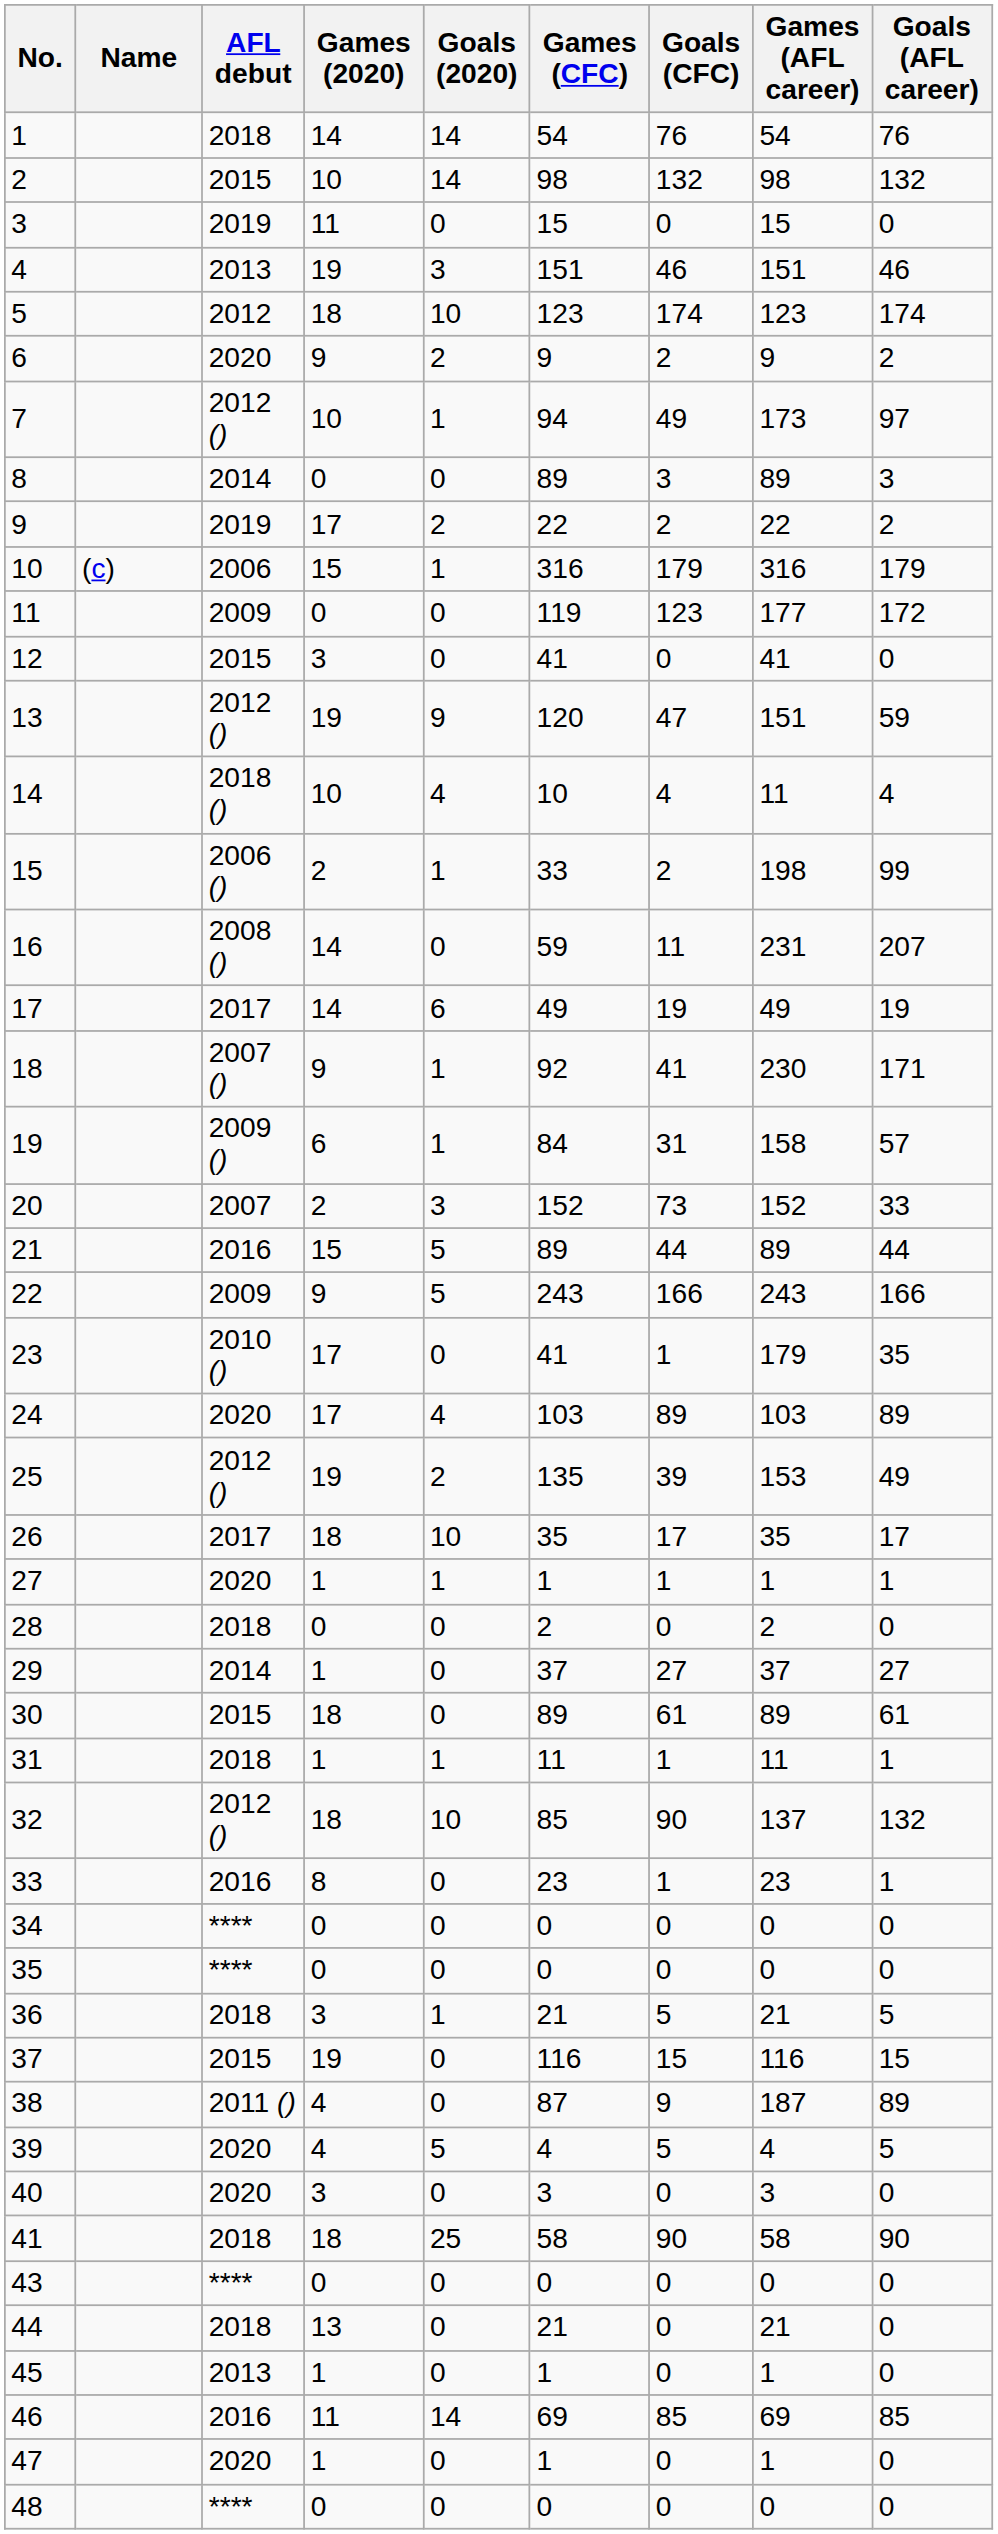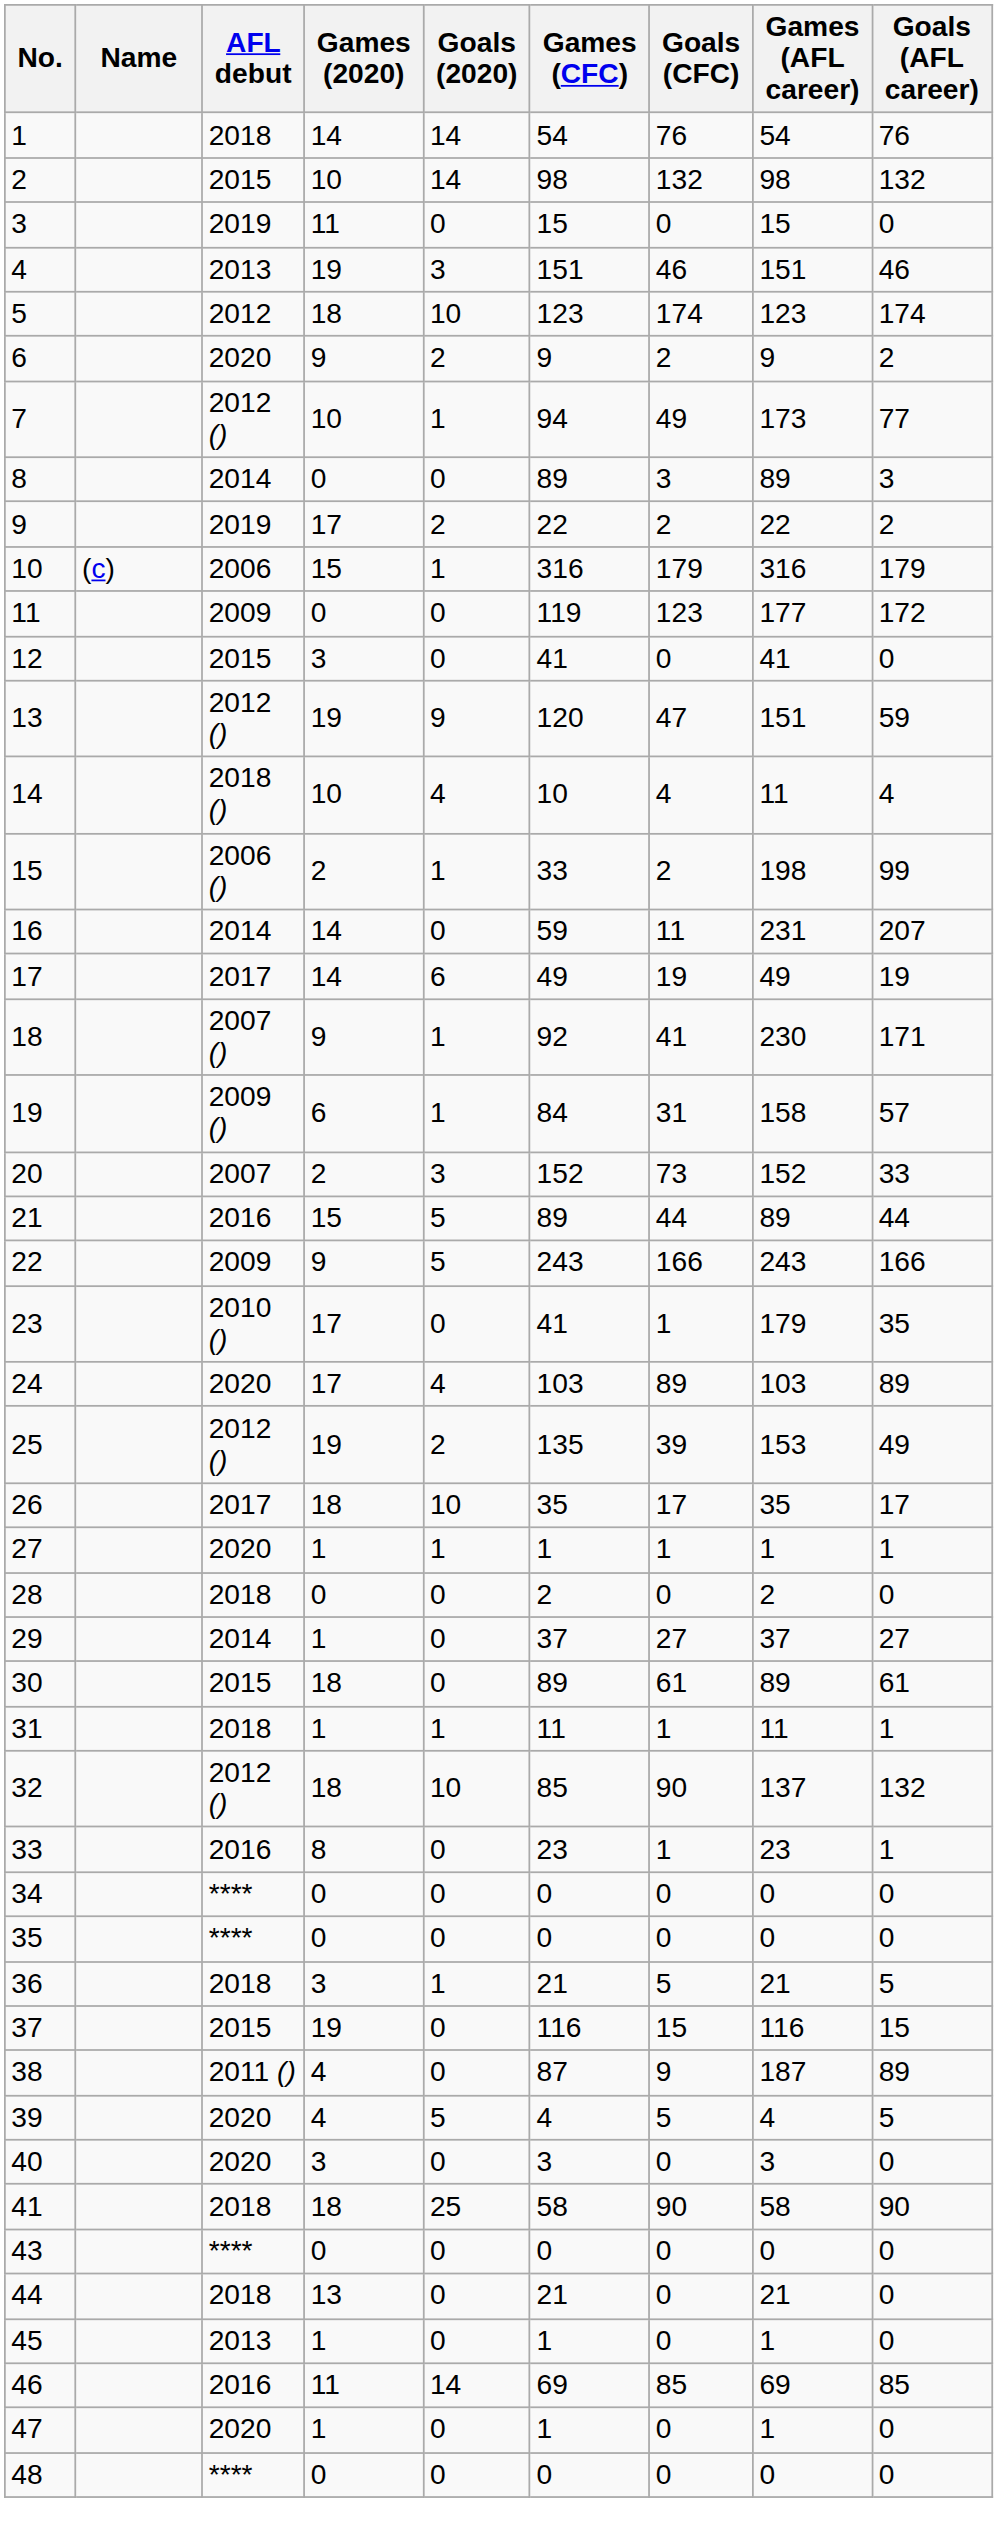 <table class="wikitable sortable" style="width:90%;">
 <tr style="background:#efefef;">
 <th width=2%>No.</th>
 <th width=6%>Name</th>
 <th width=2%><a href='#'>AFL</a> debut</th>
 <th width=2%>Games (2020)</th>
 <th width=2%>Goals (2020)</th>
 <th width=2%>Games (<a href='#'>CFC</a>)</th>
 <th width=2%>Goals (CFC)</th>
 <th width=2%>Games (AFL career)</th>
 <th width=2%>Goals (AFL career)</th>
 </tr>
 <tr>
 <td align=left>1</td>
 <td></td>
 <td>2018</td>
 <td>14</td>
 <td>14</td>
 <td>54</td>
 <td>76</td>
 <td>54</td>
 <td>76</td>
 </tr>
 <tr>
 <td align=left>2</td>
 <td></td>
 <td>2015</td>
 <td>10</td>
 <td>14</td>
 <td>98</td>
 <td>132</td>
 <td>98</td>
 <td>132</td>
 </tr>
 <tr>
 <td align=left>3</td>
 <td></td>
 <td>2019</td>
 <td>11</td>
 <td>0</td>
 <td>15</td>
 <td>0</td>
 <td>15</td>
 <td>0</td>
 </tr>
 <tr>
 <td align=left>4</td>
 <td></td>
 <td>2013</td>
 <td>19</td>
 <td>3</td>
 <td>151</td>
 <td>46</td>
 <td>151</td>
 <td>46</td>
 </tr>
 <tr>
 <td align=left>5</td>
 <td></td>
 <td>2012</td>
 <td>18</td>
 <td>10</td>
 <td>123</td>
 <td>174</td>
 <td>123</td>
 <td>174</td>
 </tr>
 <tr>
 <td align=left>6</td>
 <td></td>
 <td>2020</td>
 <td>9</td>
 <td>2</td>
 <td>9</td>
 <td>2</td>
 <td>9</td>
 <td>2</td>
 </tr>
 <tr>
 <td align=left>7</td>
 <td></td>
 <td>2012 <em>()</em></td>
 <td>10</td>
 <td>1</td>
 <td>94</td>
 <td>49</td>
 <td>173</td>
-<td>97</td>
+<td>77</td>
 </tr>
 <tr>
 <td align=left>8</td>
 <td></td>
 <td>2014</td>
 <td>0</td>
 <td>0</td>
 <td>89</td>
 <td>3</td>
 <td>89</td>
 <td>3</td>
 </tr>
 <tr>
 <td align=left>9</td>
 <td></td>
 <td>2019</td>
 <td>17</td>
 <td>2</td>
 <td>22</td>
 <td>2</td>
 <td>22</td>
 <td>2</td>
 </tr>
 <tr>
 <td align=left>10</td>
 <td> (<a href='#'>c</a>)</td>
 <td>2006</td>
 <td>15</td>
 <td>1</td>
 <td>316</td>
 <td>179</td>
 <td>316</td>
 <td>179</td>
 </tr>
 <tr>
 <td align=left>11</td>
 <td></td>
 <td>2009</td>
 <td>0</td>
 <td>0</td>
 <td>119</td>
 <td>123</td>
 <td>177</td>
 <td>172</td>
 </tr>
 <tr>
 <td align=left>12</td>
 <td></td>
 <td>2015</td>
 <td>3</td>
 <td>0</td>
 <td>41</td>
 <td>0</td>
 <td>41</td>
 <td>0</td>
 </tr>
 <tr>
 <td align=left>13</td>
 <td></td>
 <td>2012 <em>()</em></td>
 <td>19</td>
 <td>9</td>
 <td>120</td>
 <td>47</td>
 <td>151</td>
 <td>59</td>
 </tr>
 <tr>
 <td align=left>14</td>
 <td></td>
 <td>2018 <em>()</em></td>
 <td>10</td>
 <td>4</td>
 <td>10</td>
 <td>4</td>
 <td>11</td>
 <td>4</td>
 </tr>
 <tr>
 <td align=left>15</td>
 <td></td>
 <td>2006 <em>()</em></td>
 <td>2</td>
 <td>1</td>
 <td>33</td>
 <td>2</td>
 <td>198</td>
 <td>99</td>
 </tr>
 <tr>
 <td align=left>16</td>
 <td></td>
-<td>2008 <em>()</em></td>
+<td>2014</td>
 <td>14</td>
 <td>0</td>
 <td>59</td>
 <td>11</td>
 <td>231</td>
 <td>207</td>
 </tr>
 <tr>
 <td align=left>17</td>
 <td></td>
 <td>2017</td>
 <td>14</td>
 <td>6</td>
 <td>49</td>
 <td>19</td>
 <td>49</td>
 <td>19</td>
 </tr>
 <tr>
 <td align=left>18</td>
 <td></td>
 <td>2007 <em>()</em></td>
 <td>9</td>
 <td>1</td>
 <td>92</td>
 <td>41</td>
 <td>230</td>
 <td>171</td>
 </tr>
 <tr>
 <td align=left>19</td>
 <td></td>
 <td>2009 <em>()</em></td>
 <td>6</td>
 <td>1</td>
 <td>84</td>
 <td>31</td>
 <td>158</td>
 <td>57</td>
 </tr>
 <tr>
 <td align=left>20</td>
 <td></td>
 <td>2007</td>
 <td>2</td>
 <td>3</td>
 <td>152</td>
 <td>73</td>
 <td>152</td>
 <td>33</td>
 </tr>
 <tr>
 <td align=left>21</td>
 <td></td>
 <td>2016</td>
 <td>15</td>
 <td>5</td>
 <td>89</td>
 <td>44</td>
 <td>89</td>
 <td>44</td>
 </tr>
 <tr>
 <td align=left>22</td>
 <td></td>
 <td>2009</td>
 <td>9</td>
 <td>5</td>
 <td>243</td>
 <td>166</td>
 <td>243</td>
 <td>166</td>
 </tr>
 <tr>
 <td align=left>23</td>
 <td></td>
 <td>2010 <em>()</em></td>
 <td>17</td>
 <td>0</td>
 <td>41</td>
 <td>1</td>
 <td>179</td>
 <td>35</td>
 </tr>
 <tr>
 <td align=left>24</td>
 <td></td>
 <td>2020</td>
 <td>17</td>
 <td>4</td>
 <td>103</td>
 <td>89</td>
 <td>103</td>
 <td>89</td>
 </tr>
 <tr>
 <td align=left>25</td>
 <td></td>
 <td>2012 <em>()</em></td>
 <td>19</td>
 <td>2</td>
 <td>135</td>
 <td>39</td>
 <td>153</td>
 <td>49</td>
 </tr>
 <tr>
 <td align=left>26</td>
 <td></td>
 <td>2017</td>
 <td>18</td>
 <td>10</td>
 <td>35</td>
 <td>17</td>
 <td>35</td>
 <td>17</td>
 </tr>
 <tr>
 <td align=left>27</td>
 <td></td>
 <td>2020</td>
 <td>1</td>
 <td>1</td>
 <td>1</td>
 <td>1</td>
 <td>1</td>
 <td>1</td>
 </tr>
 <tr>
 <td align=left>28</td>
 <td></td>
 <td>2018</td>
 <td>0</td>
 <td>0</td>
 <td>2</td>
 <td>0</td>
 <td>2</td>
 <td>0</td>
 </tr>
 <tr>
 <td align=left>29</td>
 <td></td>
 <td>2014</td>
 <td>1</td>
 <td>0</td>
 <td>37</td>
 <td>27</td>
 <td>37</td>
 <td>27</td>
 </tr>
 <tr>
 <td align=left>30</td>
 <td></td>
 <td>2015</td>
 <td>18</td>
 <td>0</td>
 <td>89</td>
 <td>61</td>
 <td>89</td>
 <td>61</td>
 </tr>
 <tr>
 <td align=left>31</td>
 <td></td>
 <td>2018</td>
 <td>1</td>
 <td>1</td>
 <td>11</td>
 <td>1</td>
 <td>11</td>
 <td>1</td>
 </tr>
 <tr>
 <td align=left>32</td>
 <td></td>
 <td>2012 <em>()</em></td>
 <td>18</td>
 <td>10</td>
 <td>85</td>
 <td>90</td>
 <td>137</td>
 <td>132</td>
 </tr>
 <tr>
 <td align=left>33</td>
 <td></td>
 <td>2016</td>
 <td>8</td>
 <td>0</td>
 <td>23</td>
 <td>1</td>
 <td>23</td>
 <td>1</td>
 </tr>
 <tr>
 <td align=left>34</td>
 <td></td>
 <td>****</td>
 <td>0</td>
 <td>0</td>
 <td>0</td>
 <td>0</td>
 <td>0</td>
 <td>0</td>
 </tr>
 <tr>
 <td align=left>35</td>
 <td></td>
 <td>****</td>
 <td>0</td>
 <td>0</td>
 <td>0</td>
 <td>0</td>
 <td>0</td>
 <td>0</td>
 </tr>
 <tr>
 <td align=left>36</td>
 <td></td>
 <td>2018</td>
 <td>3</td>
 <td>1</td>
 <td>21</td>
 <td>5</td>
 <td>21</td>
 <td>5</td>
 </tr>
 <tr>
 <td align=left>37</td>
 <td></td>
 <td>2015</td>
 <td>19</td>
 <td>0</td>
 <td>116</td>
 <td>15</td>
 <td>116</td>
 <td>15</td>
 </tr>
 <tr>
 <td align=left>38</td>
 <td></td>
 <td>2011 <em>()</em></td>
 <td>4</td>
 <td>0</td>
 <td>87</td>
 <td>9</td>
 <td>187</td>
 <td>89</td>
 </tr>
 <tr>
 <td align=left>39</td>
 <td></td>
 <td>2020</td>
 <td>4</td>
 <td>5</td>
 <td>4</td>
 <td>5</td>
 <td>4</td>
 <td>5</td>
 </tr>
 <tr>
 <td align=left>40</td>
 <td></td>
 <td>2020</td>
 <td>3</td>
 <td>0</td>
 <td>3</td>
 <td>0</td>
 <td>3</td>
 <td>0</td>
 </tr>
 <tr>
 <td align=left>41</td>
 <td></td>
 <td>2018</td>
 <td>18</td>
 <td>25</td>
 <td>58</td>
 <td>90</td>
 <td>58</td>
 <td>90</td>
 </tr>
 <tr>
 <td align=left>43</td>
 <td></td>
 <td>****</td>
 <td>0</td>
 <td>0</td>
 <td>0</td>
 <td>0</td>
 <td>0</td>
 <td>0</td>
 </tr>
 <tr>
 <td align=left>44</td>
 <td></td>
 <td>2018</td>
 <td>13</td>
 <td>0</td>
 <td>21</td>
 <td>0</td>
 <td>21</td>
 <td>0</td>
 </tr>
 <tr>
 <td align=left>45</td>
 <td></td>
 <td>2013</td>
 <td>1</td>
 <td>0</td>
 <td>1</td>
 <td>0</td>
 <td>1</td>
 <td>0</td>
 </tr>
 <tr>
 <td align=left>46</td>
 <td></td>
 <td>2016</td>
 <td>11</td>
 <td>14</td>
 <td>69</td>
 <td>85</td>
 <td>69</td>
 <td>85</td>
 </tr>
 <tr>
 <td align=left>47</td>
 <td></td>
 <td>2020</td>
 <td>1</td>
 <td>0</td>
 <td>1</td>
 <td>0</td>
 <td>1</td>
 <td>0</td>
 </tr>
 <tr>
 <td align=left>48</td>
 <td></td>
 <td>****</td>
 <td>0</td>
 <td>0</td>
 <td>0</td>
 <td>0</td>
 <td>0</td>
 <td>0</td>
 </tr>
 </table>
